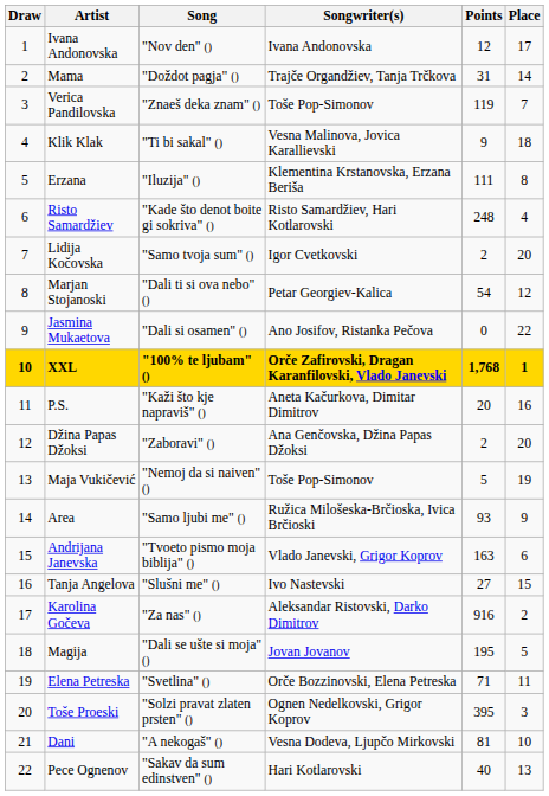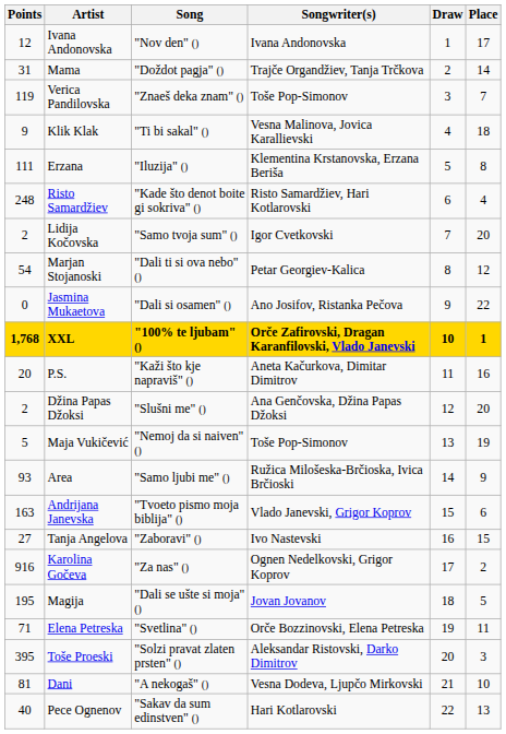 <table class="sortable wikitable" style="margin: 1em auto 1em auto; text-align:center">
 <tr>
-<th>Draw</th>
+<th>Points</th>
 <th>Artist</th>
 <th>Song</th>
 <th>Songwriter(s)</th>
-<th>Points</th>
+<th>Draw</th>
 <th>Place</th>
 </tr>
 <tr>
-<td>1</td>
+<td>12</td>
 <td align="left">Ivana Andonovska</td>
 <td align="left">"Nov den" <small>()</small></td>
 <td align="left">Ivana Andonovska</td>
-<td>12</td>
+<td>1</td>
 <td>17</td>
 </tr>
 <tr>
-<td>2</td>
+<td>31</td>
 <td align="left">Mama</td>
 <td align="left">"Doždot pagja" <small>()</small></td>
 <td align="left">Trajče Organdžiev, Tanja Trčkova</td>
-<td>31</td>
+<td>2</td>
 <td>14</td>
 </tr>
 <tr>
-<td>3</td>
+<td>119</td>
 <td align="left">Verica Pandilovska</td>
 <td align="left">"Znaeš deka znam" <small>()</small></td>
 <td align="left">Toše Pop-Simonov</td>
-<td>119</td>
+<td>3</td>
 <td>7</td>
 </tr>
 <tr>
-<td>4</td>
+<td>9</td>
 <td align="left">Klik Klak</td>
 <td align="left">"Ti bi sakal" <small>()</small></td>
 <td align="left">Vesna Malinova, Jovica Karallievski</td>
-<td>9</td>
+<td>4</td>
 <td>18</td>
 </tr>
 <tr>
-<td>5</td>
+<td>111</td>
 <td align="left">Erzana</td>
 <td align="left">"Iluzija" <small>()</small></td>
 <td align="left">Klementina Krstanovska, Erzana Beriša</td>
-<td>111</td>
+<td>5</td>
 <td>8</td>
 </tr>
 <tr>
-<td>6</td>
+<td>248</td>
 <td align="left"><a href='#'>Risto Samardžiev</a></td>
 <td align="left">"Kade što denot boite gi sokriva" <small>()</small></td>
 <td align="left">Risto Samardžiev, Hari Kotlarovski</td>
-<td>248</td>
+<td>6</td>
 <td>4</td>
 </tr>
 <tr>
-<td>7</td>
+<td>2</td>
 <td align="left">Lidija Kočovska</td>
 <td align="left">"Samo tvoja sum" <small>()</small></td>
 <td align="left">Igor Cvetkovski</td>
-<td>2</td>
+<td>7</td>
 <td>20</td>
 </tr>
 <tr>
-<td>8</td>
+<td>54</td>
 <td align="left">Marjan Stojanoski</td>
 <td align="left">"Dali ti si ova nebo" <small>()</small></td>
 <td align="left">Petar Georgiev-Kalica</td>
-<td>54</td>
+<td>8</td>
 <td>12</td>
 </tr>
 <tr>
-<td>9</td>
+<td>0</td>
 <td align="left"><a href='#'>Jasmina Mukaetova</a></td>
 <td align="left">"Dali si osamen" <small>()</small></td>
 <td align="left">Ano Josifov, Ristanka Pečova</td>
-<td>0</td>
+<td>9</td>
 <td>22</td>
 </tr>
 <tr style="font-weight:bold; background:gold;">
-<td>10</td>
+<td>1,768</td>
 <td align="left">XXL</td>
 <td align="left">"100% te ljubam" <small>()</small></td>
 <td align="left">Orče Zafirovski, Dragan Karanfilovski, <a href='#'>Vlado Janevski</a></td>
-<td>1,768</td>
+<td>10</td>
 <td>1</td>
 </tr>
 <tr>
-<td>11</td>
+<td>20</td>
 <td align="left">P.S.</td>
 <td align="left">"Kaži što kјe napraviš" <small>()</small></td>
 <td align="left">Aneta Kačurkova, Dimitar Dimitrov</td>
-<td>20</td>
+<td>11</td>
 <td>16</td>
 </tr>
 <tr>
+<td>2</td>
+<td align="left">Džina Papas Džoksi</td>
+<td align="left">"Slušni me" <small>()</small></td>
+<td align="left">Ana Genčovska, Džina Papas Džoksi</td>
 <td>12</td>
-<td align="left">Džina Papas Džoksi</td>
-<td align="left">"Zaboravi" <small>()</small></td>
-<td align="left">Ana Genčovska, Džina Papas Džoksi</td>
-<td>2</td>
 <td>20</td>
 </tr>
 <tr>
-<td>13</td>
+<td>5</td>
 <td align="left">Maja Vukičević</td>
 <td align="left">"Nemoj da si naiven" <small>()</small></td>
 <td align="left">Toše Pop-Simonov</td>
-<td>5</td>
+<td>13</td>
 <td>19</td>
 </tr>
 <tr>
-<td>14</td>
+<td>93</td>
 <td align="left">Area</td>
 <td align="left">"Samo ljubi me" <small>()</small></td>
 <td align="left">Ružica Milošeska-Brčioska, Ivica Brčioski</td>
-<td>93</td>
+<td>14</td>
 <td>9</td>
 </tr>
 <tr>
-<td>15</td>
+<td>163</td>
 <td align="left"><a href='#'>Andrijana Janevska</a></td>
 <td align="left">"Tvoeto pismo moja biblija" <small>()</small></td>
 <td align="left">Vlado Janevski, <a href='#'>Grigor Koprov</a></td>
-<td>163</td>
+<td>15</td>
 <td>6</td>
 </tr>
 <tr>
+<td>27</td>
+<td align="left">Tanja Angelova</td>
+<td align="left">"Zaboravi" <small>()</small></td>
+<td align="left">Ivo Nastevski</td>
 <td>16</td>
-<td align="left">Tanja Angelova</td>
-<td align="left">"Slušni me" <small>()</small></td>
-<td align="left">Ivo Nastevski</td>
-<td>27</td>
 <td>15</td>
 </tr>
 <tr>
-<td>17</td>
+<td>916</td>
 <td align="left"><a href='#'>Karolina Gočeva</a></td>
 <td align="left">"Za nas" <small>()</small></td>
-<td align="left">Aleksandar Ristovski, <a href='#'>Darko Dimitrov</a></td>
-<td>916</td>
+<td align="left">Ognen Nedelkovski, Grigor Koprov</td>
+<td>17</td>
 <td>2</td>
 </tr>
 <tr>
-<td>18</td>
+<td>195</td>
 <td align="left">Magija</td>
 <td align="left">"Dali se ušte si moja" <small>()</small></td>
 <td align="left"><a href='#'>Jovan Jovanov</a></td>
-<td>195</td>
+<td>18</td>
 <td>5</td>
 </tr>
 <tr>
-<td>19</td>
+<td>71</td>
 <td align="left"><a href='#'>Elena Petreska</a></td>
 <td align="left">"Svetlina" <small>()</small></td>
 <td align="left">Orče Bozzinovski, Elena Petreska</td>
-<td>71</td>
+<td>19</td>
 <td>11</td>
 </tr>
 <tr>
-<td>20</td>
+<td>395</td>
 <td align="left"><a href='#'>Toše Proeski</a></td>
 <td align="left">"Solzi pravat zlaten prsten" <small>()</small></td>
-<td align="left">Ognen Nedelkovski, Grigor Koprov</td>
-<td>395</td>
+<td align="left">Aleksandar Ristovski, <a href='#'>Darko Dimitrov</a></td>
+<td>20</td>
 <td>3</td>
 </tr>
 <tr>
-<td>21</td>
+<td>81</td>
 <td align="left"><a href='#'>Dani</a></td>
 <td align="left">"A nekogaš" <small>()</small></td>
 <td align="left">Vesna Dodeva, Ljupčo Mirkovski</td>
-<td>81</td>
+<td>21</td>
 <td>10</td>
 </tr>
 <tr>
-<td>22</td>
+<td>40</td>
 <td align="left">Pece Ognenov</td>
 <td align="left">"Sakav da sum edinstven" <small>()</small></td>
 <td align="left">Hari Kotlarovski</td>
-<td>40</td>
+<td>22</td>
 <td>13</td>
 </tr>
 </table>
